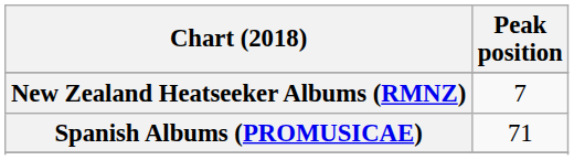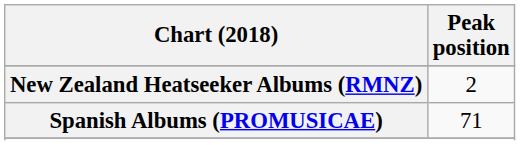 <table class="wikitable sortable plainrowheaders" style="text-align:center">
 <tr>
 <th scope="col">Chart (2018)</th>
 <th scope="col">Peak<br> position</th>
 </tr>
 <tr>
 </tr>
 <tr>
 </tr>
 <tr>
 </tr>
 <tr>
 </tr>
 <tr>
 <th scope="row">New Zealand Heatseeker Albums (<a href='#'>RMNZ</a>)</th>
-<td>7</td>
+<td>2</td>
 </tr>
 <tr>
 <th scope="row">Spanish Albums (<a href='#'>PROMUSICAE</a>)</th>
 <td>71</td>
 </tr>
 <tr>
 </tr>
 <tr>
 </tr>
 </table>
